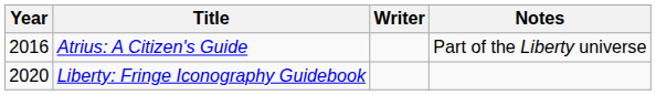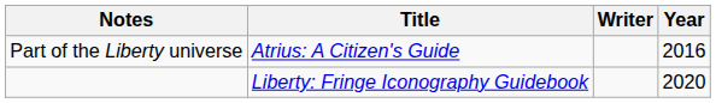 <table class="wikitable">
 <tr>
-<th>Year</th>
+<th>Notes</th>
 <th>Title</th>
 <th>Writer</th>
-<th>Notes</th>
+<th>Year</th>
 </tr>
 <tr>
-<td>2016</td>
+<td>Part of the <em>Liberty</em> universe</td>
 <td><em><a href='#'>Atrius: A Citizen's Guide</a></em></td>
 <td></td>
-<td>Part of the <em>Liberty</em> universe</td>
+<td>2016</td>
 </tr>
 <tr>
-<td>2020</td>
+<td></td>
 <td><em><a href='#'>Liberty: Fringe Iconography Guidebook</a></em></td>
 <td></td>
-<td></td>
+<td>2020</td>
 </tr>
 </table>
